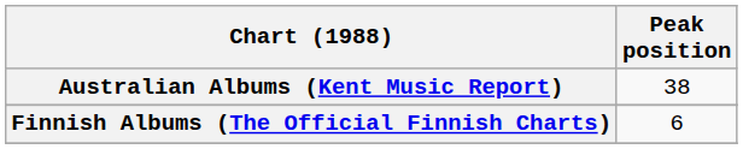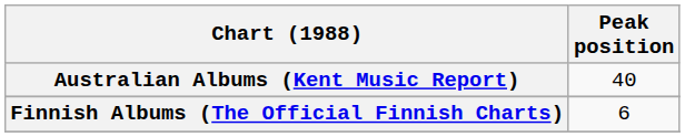 <table class="wikitable sortable plainrowheaders" style="text-align:center">
 <tr>
 <th scope="col">Chart (1988)</th>
 <th scope="col">Peak<br>position</th>
 </tr>
 <tr>
 <th scope="row">Australian Albums (<a href='#'>Kent Music Report</a>)</th>
-<td align="center">38</td>
+<td align="center">40</td>
 </tr>
 <tr>
 </tr>
 <tr>
 <th scope="row">Finnish Albums (<a href='#'>The Official Finnish Charts</a>)</th>
 <td align="center">6</td>
 </tr>
 <tr>
 </tr>
 <tr>
 </tr>
 <tr>
 </tr>
 <tr>
 </tr>
 <tr>
 </tr>
 </table>
